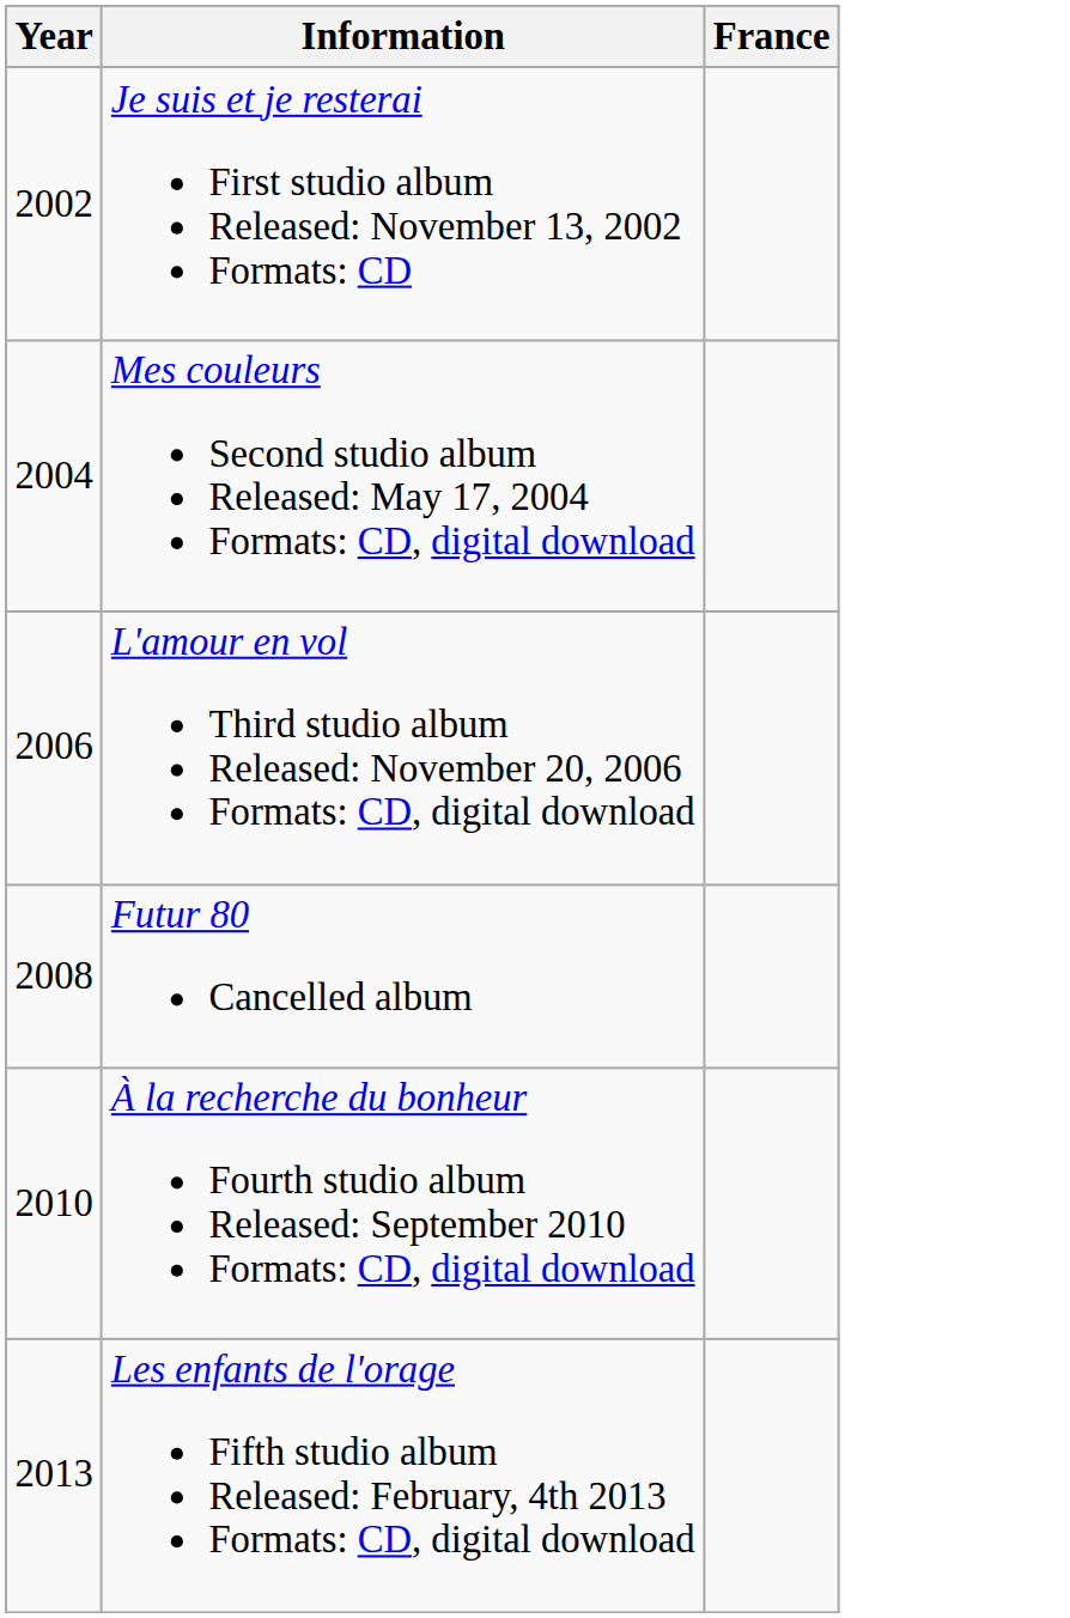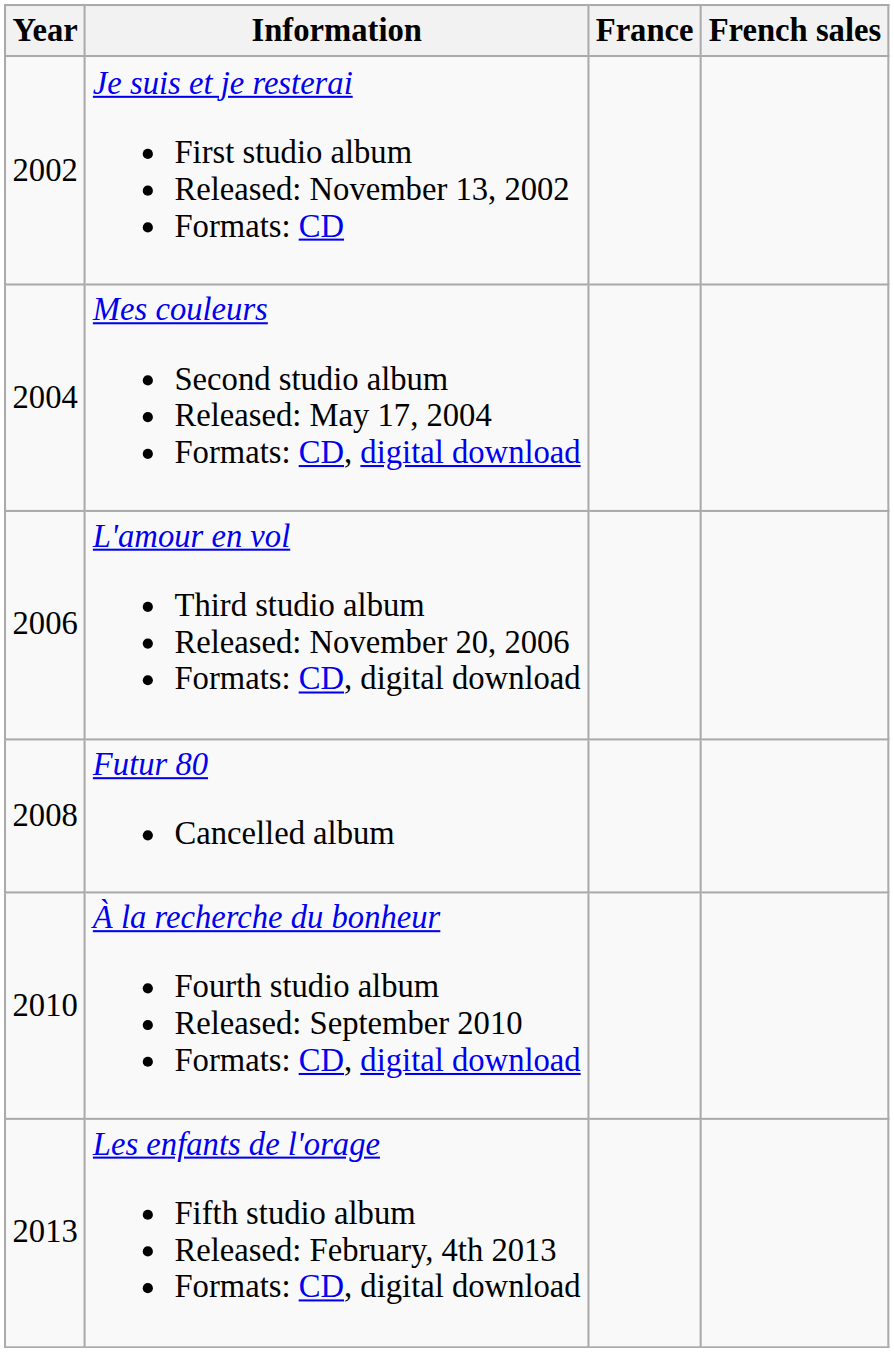 <table class="wikitable">
 <tr>
 <th>Year</th>
 <th>Information</th>
 <th colspan="1">France</th>
+<th colspan="1">French sales</th>
 </tr>
 <tr>
 <td>2002</td>
 <td><em><a href='#'>Je suis et je resterai</a></em><br><ul><li>First studio album</li><li>Released: November 13, 2002</li><li>Formats: <a href='#'>CD</a></li></ul></td>
+<td></td>
 <td></td>
 </tr>
 <tr>
 <td>2004</td>
 <td><em><a href='#'>Mes couleurs</a></em><br><ul><li>Second studio album</li><li>Released: May 17, 2004</li><li>Formats: <a href='#'>CD</a>, <a href='#'>digital download</a></li></ul></td>
 <td></td>
+<td></td>
 </tr>
 <tr>
 <td>2006</td>
 <td><em><a href='#'>L'amour en vol</a></em><br><ul><li>Third studio album</li><li>Released: November 20, 2006</li><li>Formats: <a href='#'>CD</a>, digital download</li></ul></td>
+<td></td>
 <td></td>
 </tr>
 <tr>
 <td>2008</td>
 <td><em><a href='#'>Futur 80</a></em><br><ul><li>Cancelled album</li></ul></td>
 <td></td>
+<td></td>
 </tr>
 <tr>
 <td>2010</td>
 <td><em><a href='#'>À la recherche du bonheur</a></em><br><ul><li>Fourth studio album</li><li>Released: September 2010</li><li>Formats: <a href='#'>CD</a>, <a href='#'>digital download</a></li></ul></td>
+<td></td>
 <td></td>
 </tr>
 <tr>
 <td>2013</td>
 <td><em><a href='#'>Les enfants de l'orage</a></em><br><ul><li>Fifth studio album</li><li>Released: February, 4th 2013</li><li>Formats: <a href='#'>CD</a>, digital download</li></ul></td>
 <td></td>
+<td></td>
 </tr>
 </table>
